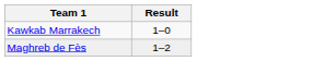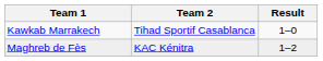 <table class="wikitable">
 <tr>
 <th width="180">Team 1</th>
+<th width="180">Team 2</th>
 <th width="80">Result</th>
 </tr>
 <tr>
 <td><a href='#'>Kawkab Marrakech</a></td>
+<td><a href='#'>Tihad Sportif Casablanca</a></td>
 <td align="center">1–0</td>
 </tr>
 <tr style="background:#EFEFEF">
 <td><a href='#'>Maghreb de Fès</a></td>
+<td><a href='#'>KAC Kénitra</a></td>
 <td align="center">1–2</td>
 </tr>
 </table>
